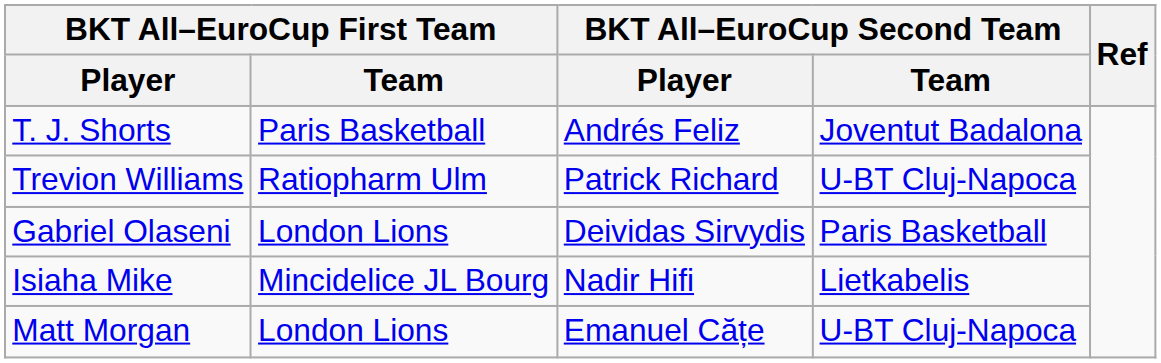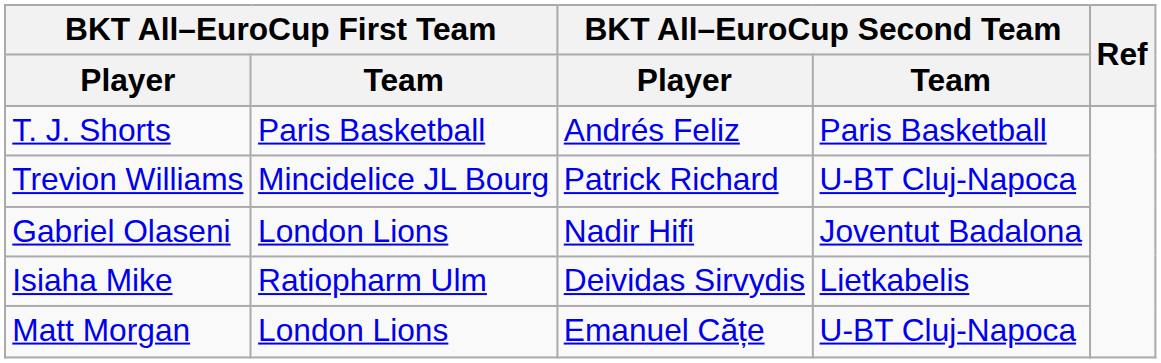 <table class="wikitable">
 <tr>
 <th colspan="2">BKT All–EuroCup First Team</th>
 <th colspan="2">BKT All–EuroCup Second Team</th>
 <th rowspan="2">Ref</th>
 </tr>
 <tr>
 <th>Player</th>
 <th>Team</th>
 <th>Player</th>
 <th>Team</th>
 </tr>
 <tr>
 <td> <a href='#'>T. J. Shorts</a></td>
 <td> <a href='#'>Paris Basketball</a></td>
 <td> <a href='#'>Andrés Feliz</a></td>
-<td> <a href='#'>Joventut Badalona</a></td>
+<td> <a href='#'>Paris Basketball</a></td>
 <td rowspan="5" style="text-align: center;"></td>
 </tr>
 <tr>
 <td> <a href='#'>Trevion Williams</a></td>
-<td> <a href='#'>Ratiopharm Ulm</a></td>
+<td> <a href='#'>Mincidelice JL Bourg</a></td>
 <td> <a href='#'>Patrick Richard</a></td>
 <td> <a href='#'>U-BT Cluj-Napoca</a></td>
 </tr>
 <tr>
 <td> <a href='#'>Gabriel Olaseni</a></td>
 <td> <a href='#'>London Lions</a></td>
-<td> <a href='#'>Deividas Sirvydis</a></td>
-<td> <a href='#'>Paris Basketball</a></td>
+<td> <a href='#'>Nadir Hifi</a></td>
+<td> <a href='#'>Joventut Badalona</a></td>
 </tr>
 <tr>
 <td> <a href='#'>Isiaha Mike</a></td>
-<td> <a href='#'>Mincidelice JL Bourg</a></td>
-<td> <a href='#'>Nadir Hifi</a></td>
+<td> <a href='#'>Ratiopharm Ulm</a></td>
+<td> <a href='#'>Deividas Sirvydis</a></td>
 <td> <a href='#'>Lietkabelis</a></td>
 </tr>
 <tr>
 <td> <a href='#'>Matt Morgan</a></td>
 <td> <a href='#'>London Lions</a></td>
 <td> <a href='#'>Emanuel Cățe</a></td>
 <td> <a href='#'>U-BT Cluj-Napoca</a></td>
 </tr>
 </table>
